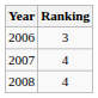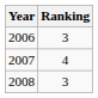 <table class="wikitable" style="text-align:center; font-size: 95%;">
 <tr>
 <th>Year</th>
 <th>Ranking</th>
 </tr>
 <tr>
 <td>2006</td>
 <td>3</td>
 </tr>
 <tr>
 <td>2007</td>
 <td>4</td>
 </tr>
 <tr>
 <td>2008</td>
-<td>4</td>
+<td>3</td>
 </tr>
 </table>
